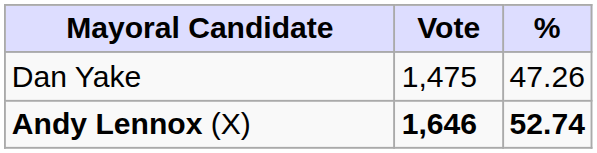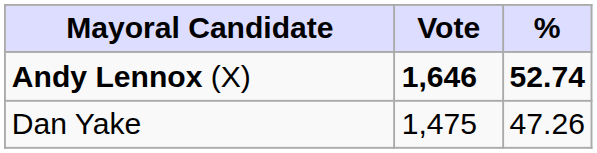 <table class="wikitable">
 <tr>
 <th style="background:#ddf; width:200px;">Mayoral Candidate</th>
 <th style="background:#ddf; width:50px;">Vote</th>
 <th style="background:#ddf; width:30px;">%</th>
 </tr>
 <tr>
+<td><strong>Andy Lennox</strong> (X)</td>
+<td><strong>1,646</strong></td>
+<td><strong>52.74</strong></td>
+</tr>
+<tr>
 <td>Dan Yake</td>
 <td>1,475</td>
 <td>47.26</td>
 </tr>
-<tr>
-<td><strong>Andy Lennox</strong> (X)</td>
-<td><strong>1,646</strong></td>
-<td><strong>52.74</strong></td>
-</tr>
 </table>
